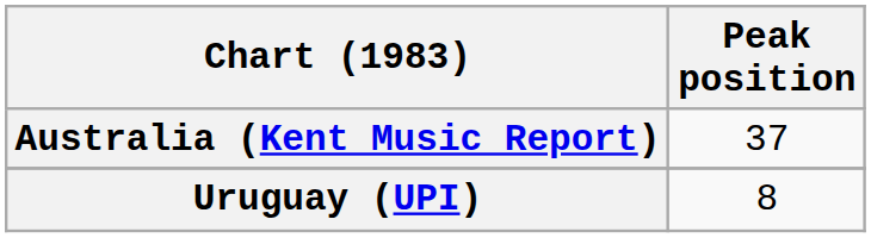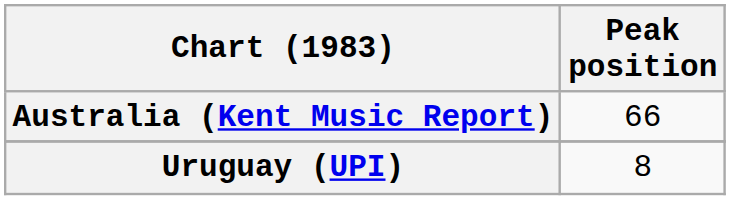 <table class="wikitable sortable plainrowheaders" style="text-align:center">
 <tr>
 <th>Chart (1983)</th>
 <th>Peak<br>position</th>
 </tr>
 <tr>
 <th scope="row">Australia (<a href='#'>Kent Music Report</a>)</th>
-<td>37</td>
+<td>66</td>
 </tr>
 <tr>
 </tr>
 <tr>
 </tr>
 <tr>
 </tr>
 <tr>
 </tr>
 <tr>
 </tr>
 <tr>
 </tr>
 <tr>
 <th scope="row">Uruguay (<a href='#'>UPI</a>)</th>
 <td>8</td>
 </tr>
 </table>
